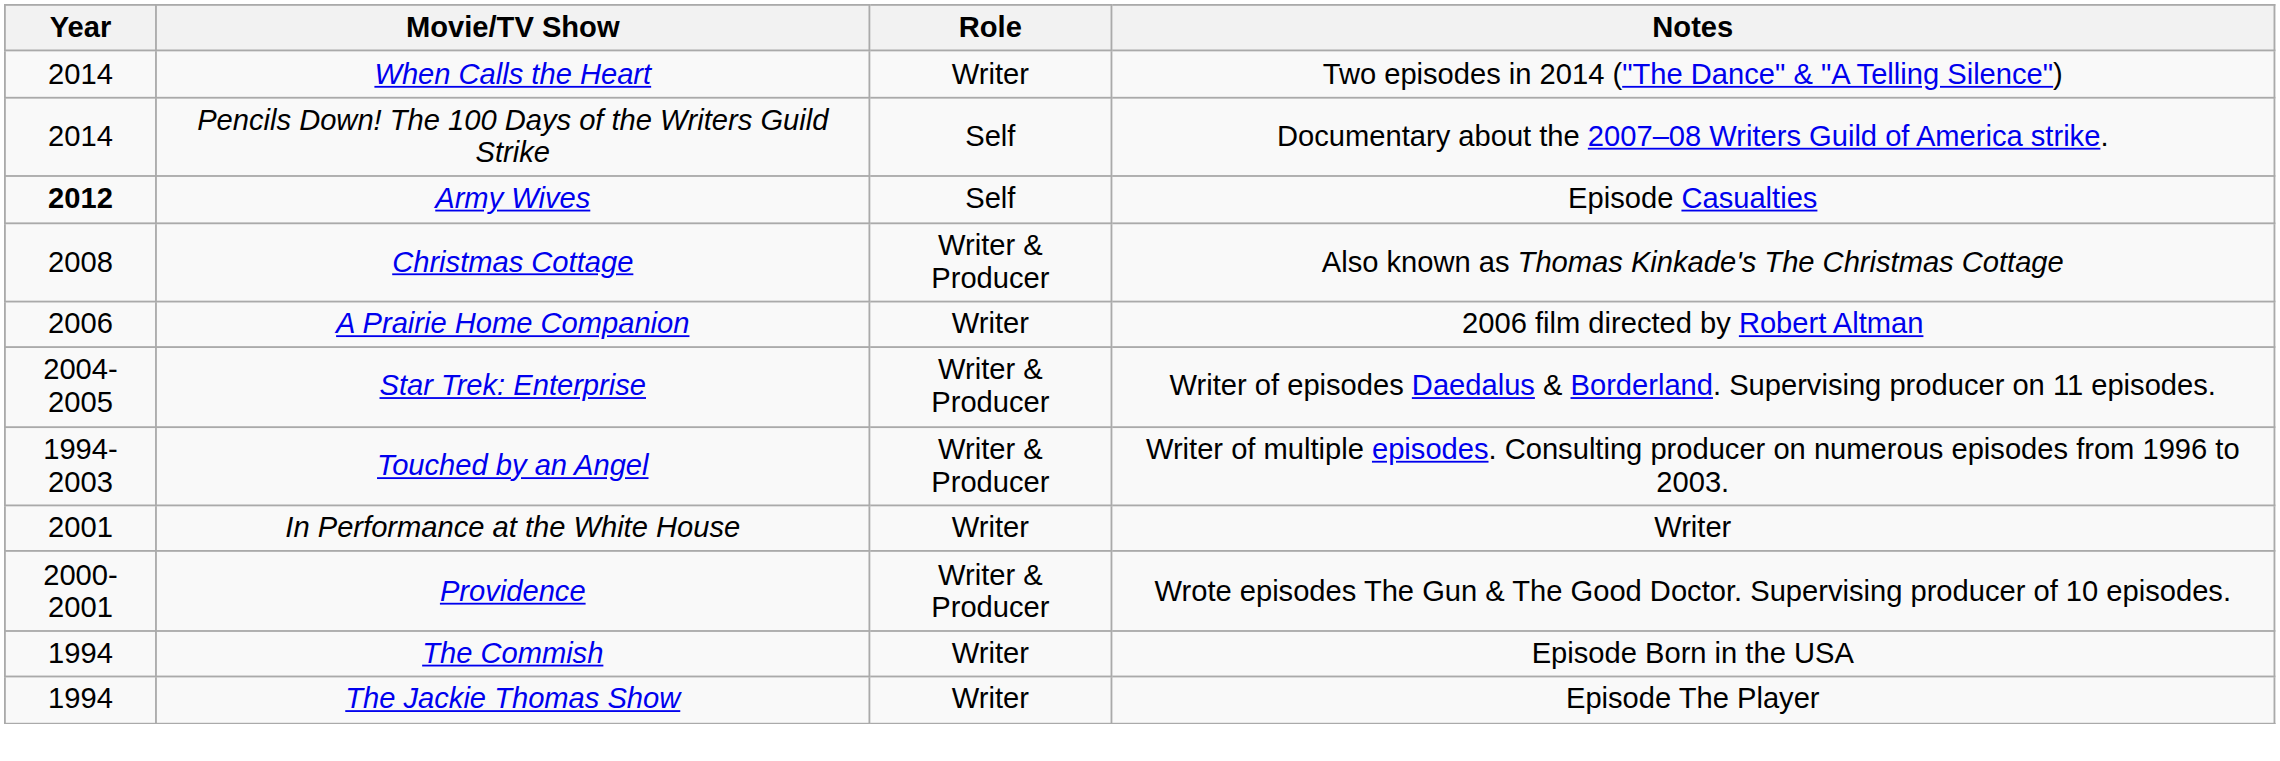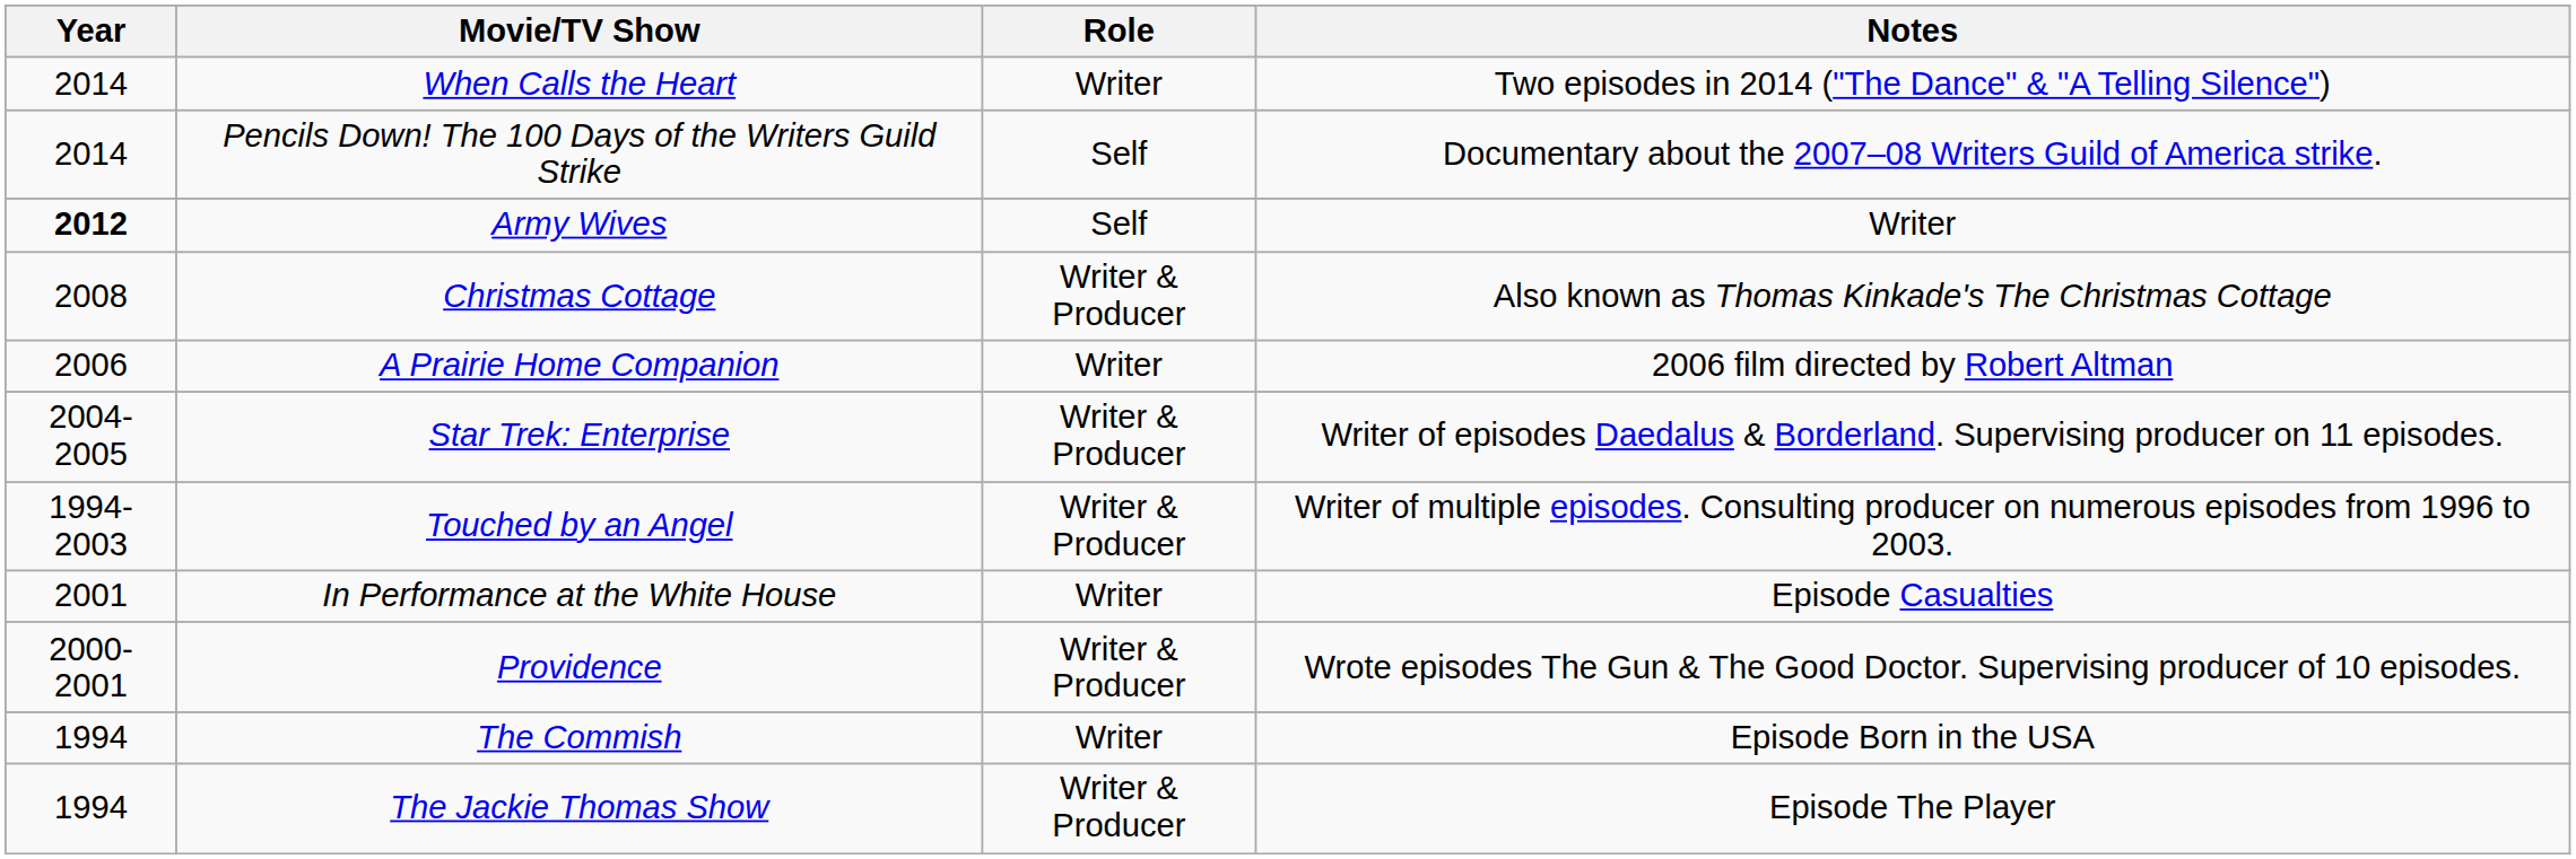 <table class= "wikitable" style="text-align:center">
 <tr>
 <th>Year</th>
 <th>Movie/TV Show</th>
 <th>Role</th>
 <th>Notes</th>
 </tr>
 <tr>
 <td>2014</td>
 <td><em><a href='#'>When Calls the Heart</a></em></td>
 <td>Writer</td>
 <td>Two episodes in 2014 (<a href='#'>"The Dance" & "A Telling Silence"</a>)</td>
 </tr>
 <tr>
 <td>2014</td>
 <td><em>Pencils Down! The 100 Days of the Writers Guild Strike</em></td>
 <td>Self</td>
 <td>Documentary about the <a href='#'>2007–08 Writers Guild of America strike</a>.</td>
 </tr>
 <tr>
 <td><strong>2012</strong></td>
 <td><em><a href='#'>Army Wives</a></em></td>
 <td>Self</td>
-<td>Episode <a href='#'>Casualties</a></td>
+<td>Writer</td>
 </tr>
 <tr>
 <td>2008</td>
 <td><em><a href='#'>Christmas Cottage</a></em></td>
 <td>Writer & Producer</td>
 <td>Also known as <em>Thomas Kinkade's The Christmas Cottage</em></td>
 </tr>
 <tr>
 <td>2006</td>
 <td><em><a href='#'>A Prairie Home Companion</a></em></td>
 <td>Writer</td>
 <td>2006 film directed by <a href='#'>Robert Altman</a></td>
 </tr>
 <tr>
 <td>2004-2005</td>
 <td><em><a href='#'>Star Trek: Enterprise</a></em></td>
 <td>Writer & Producer</td>
 <td>Writer of episodes <a href='#'>Daedalus</a> & <a href='#'>Borderland</a>. Supervising producer on 11 episodes.</td>
 </tr>
 <tr>
 <td>1994-2003</td>
 <td><em><a href='#'>Touched by an Angel</a></em></td>
 <td>Writer & Producer</td>
 <td>Writer of multiple <a href='#'>episodes</a>. Consulting producer on numerous episodes from 1996 to 2003.</td>
 </tr>
 <tr>
 <td>2001</td>
 <td><em>In Performance at the White House</em></td>
 <td>Writer</td>
-<td>Writer</td>
+<td>Episode <a href='#'>Casualties</a></td>
 </tr>
 <tr>
 <td>2000-2001</td>
 <td><em><a href='#'>Providence</a></em></td>
 <td>Writer & Producer</td>
 <td>Wrote episodes The Gun & The Good Doctor. Supervising producer of 10 episodes.</td>
 </tr>
 <tr>
 <td>1994</td>
 <td><em><a href='#'>The Commish</a></em></td>
 <td>Writer</td>
 <td>Episode Born in the USA</td>
 </tr>
 <tr>
 <td>1994</td>
 <td><em><a href='#'>The Jackie Thomas Show</a></em></td>
-<td>Writer</td>
+<td>Writer & Producer</td>
 <td>Episode The Player</td>
 </tr>
 <tr>
 </tr>
 </table>
